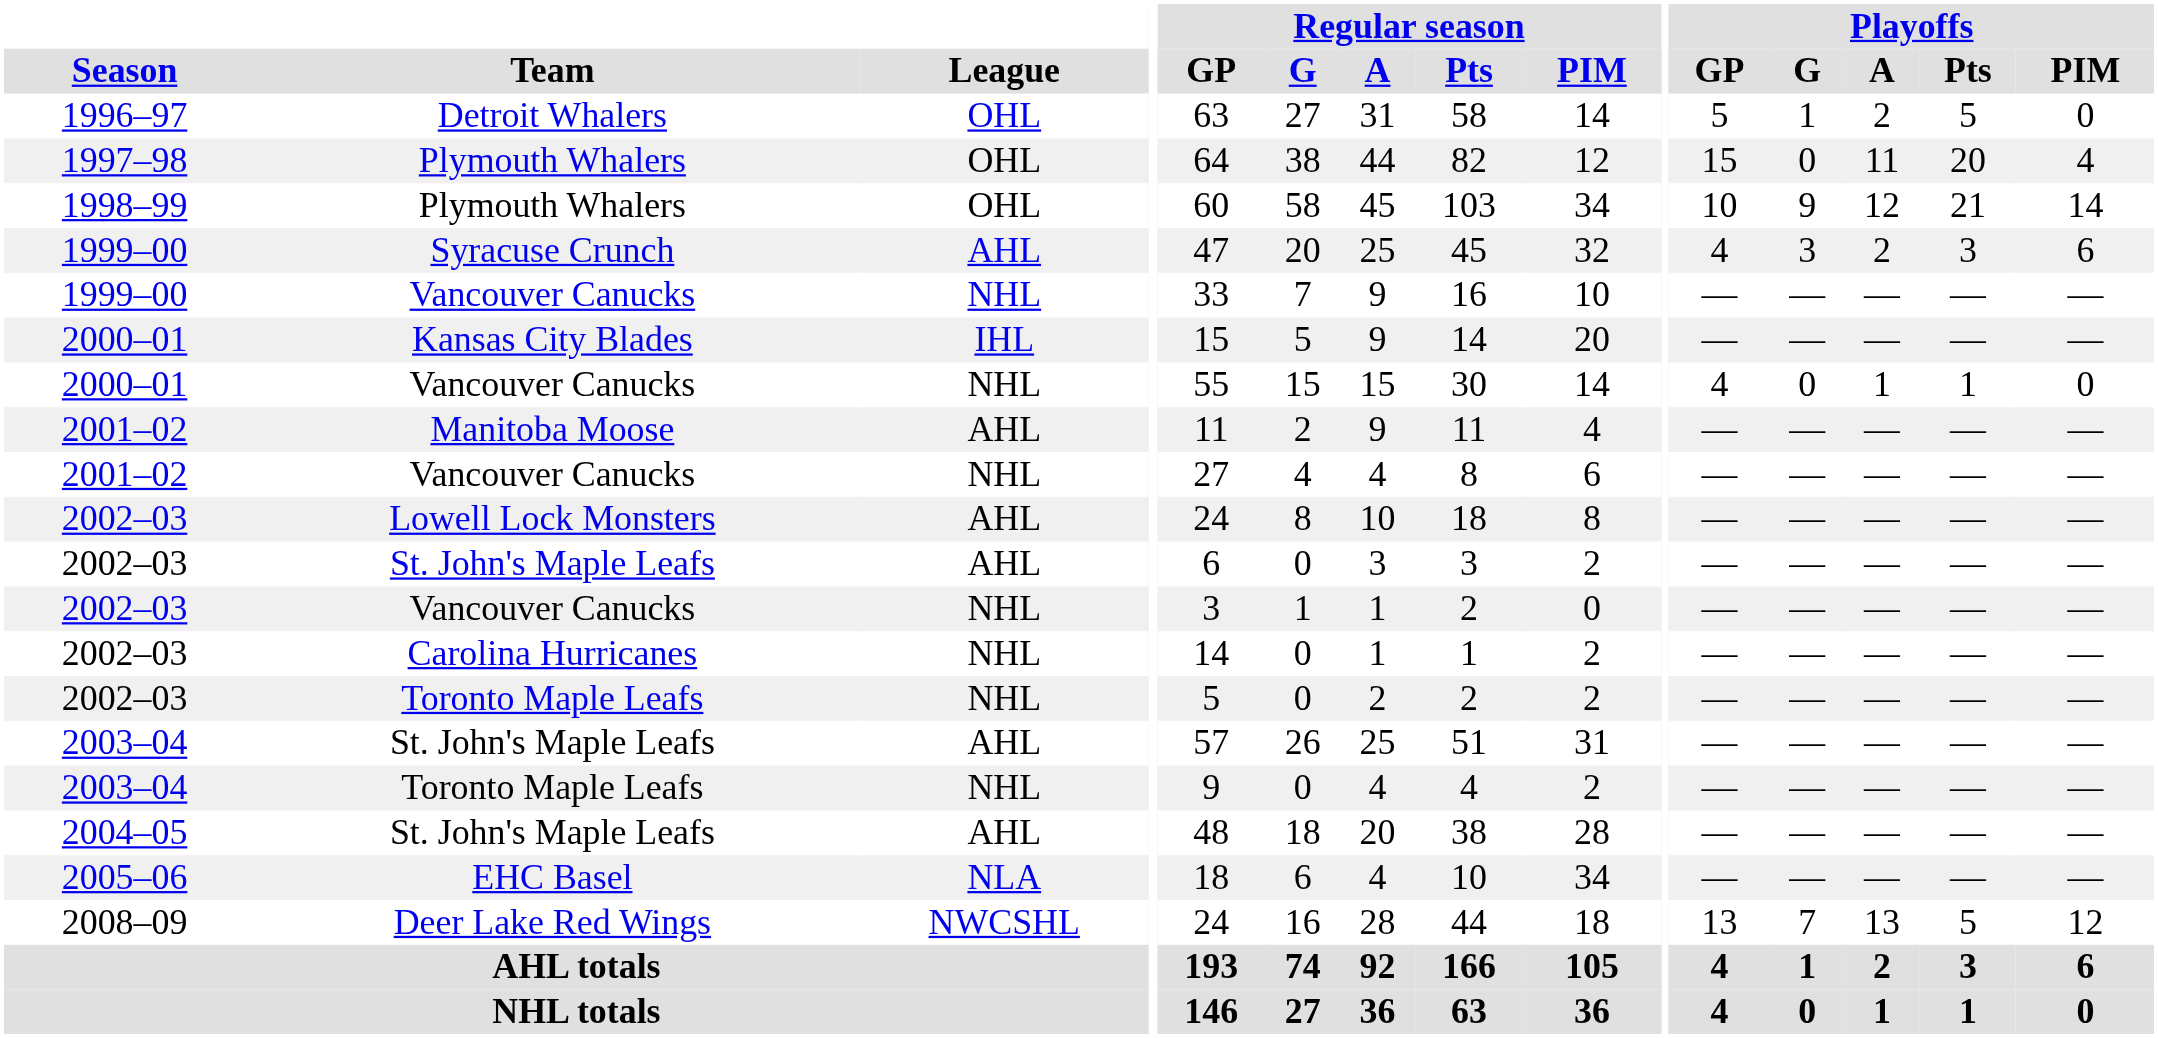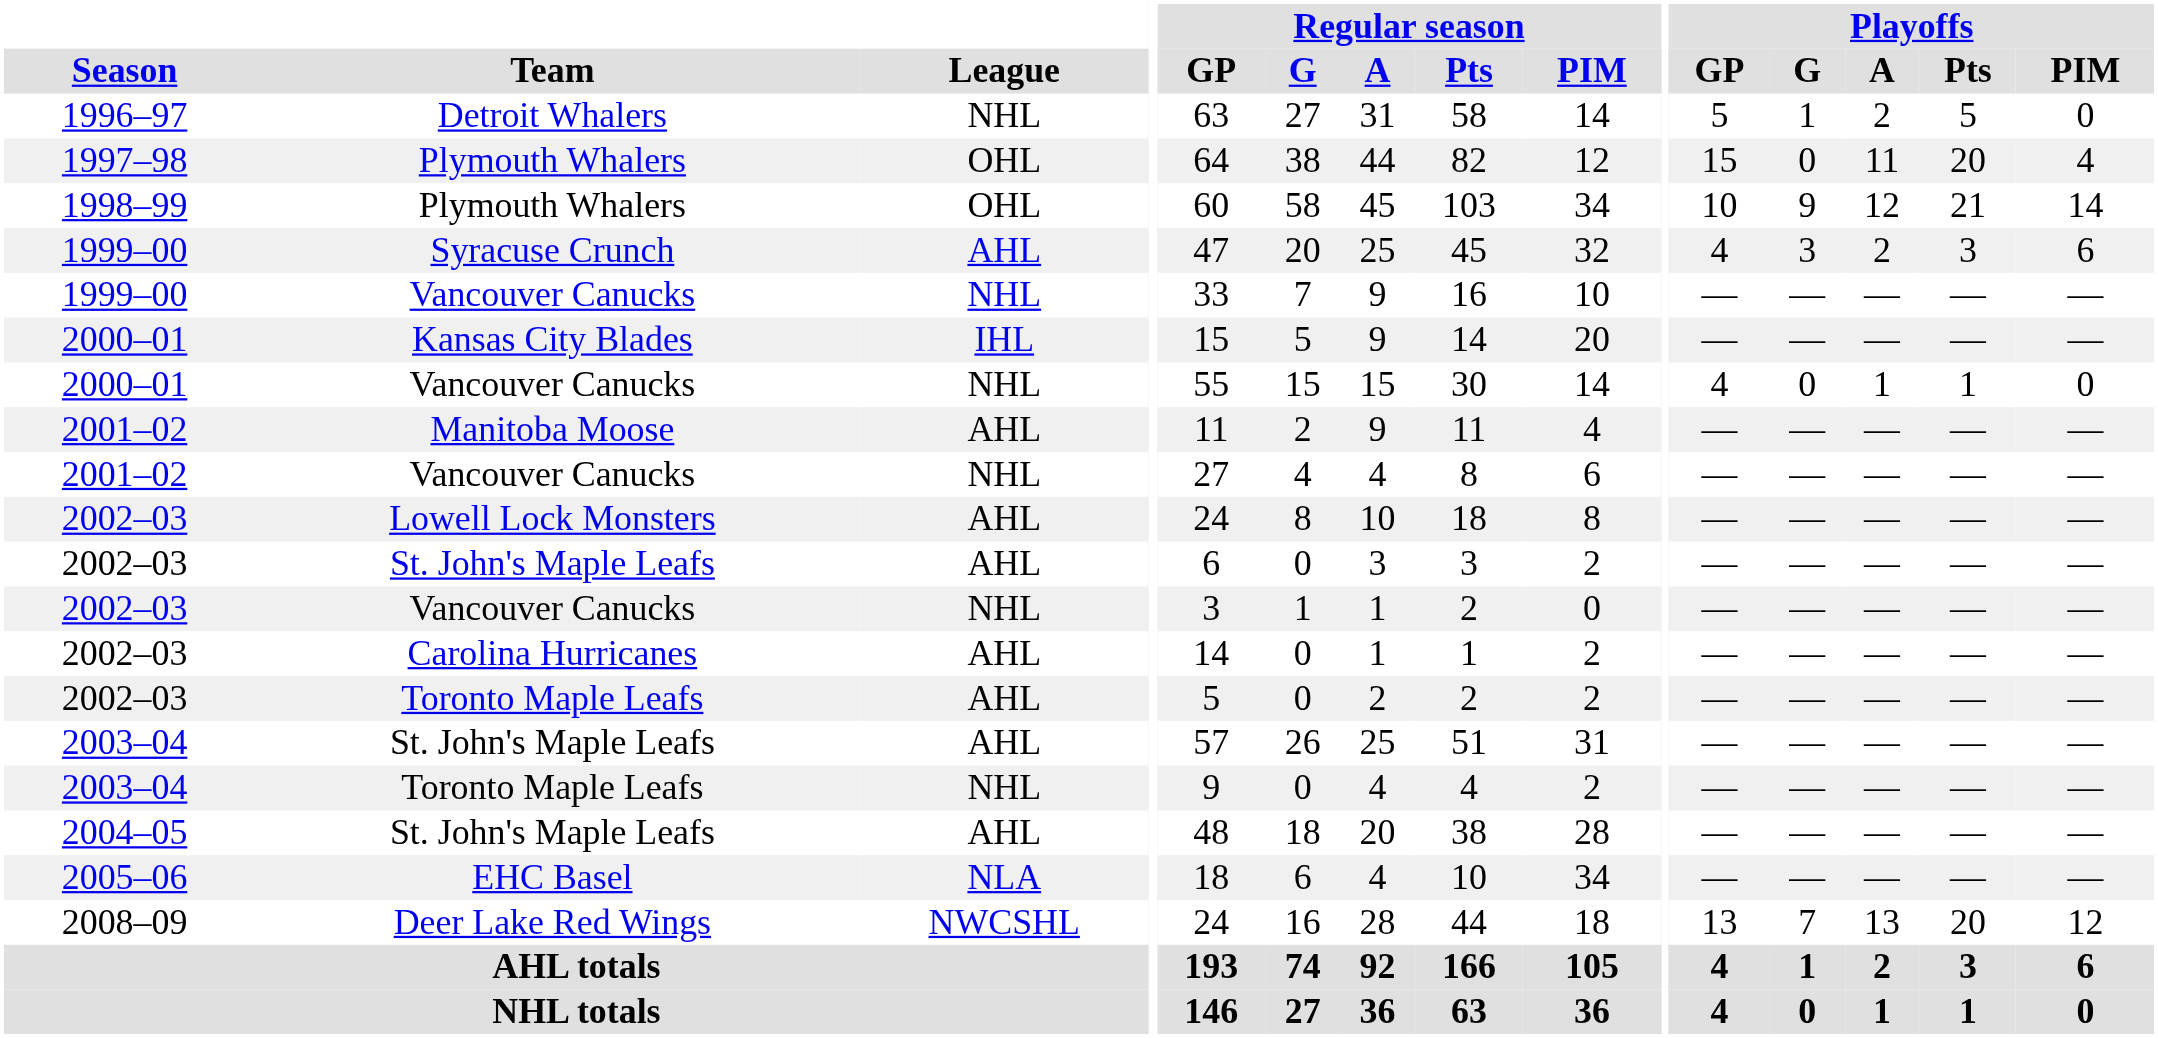 <table border="0" cellpadding="1" cellspacing="0" style="text-align:center; width:60em">
 <tr bgcolor="#e0e0e0">
 <th colspan="3" bgcolor="#ffffff"></th>
 <th rowspan="100" bgcolor="#ffffff"></th>
 <th colspan="5"><a href='#'>Regular season</a></th>
 <th rowspan="100" bgcolor="#ffffff"></th>
 <th colspan="5"><a href='#'>Playoffs</a></th>
 </tr>
 <tr bgcolor="#e0e0e0">
 <th><a href='#'>Season</a></th>
 <th>Team</th>
 <th>League</th>
 <th>GP</th>
 <th><a href='#'>G</a></th>
 <th><a href='#'>A</a></th>
 <th><a href='#'>Pts</a></th>
 <th><a href='#'>PIM</a></th>
 <th>GP</th>
 <th>G</th>
 <th>A</th>
 <th>Pts</th>
 <th>PIM</th>
 </tr>
 <tr>
 <td><a href='#'>1996–97</a></td>
 <td><a href='#'>Detroit Whalers</a></td>
-<td><a href='#'>OHL</a></td>
+<td>NHL</td>
 <td>63</td>
 <td>27</td>
 <td>31</td>
 <td>58</td>
 <td>14</td>
 <td>5</td>
 <td>1</td>
 <td>2</td>
 <td>5</td>
 <td>0</td>
 </tr>
 <tr bgcolor="#f0f0f0">
 <td><a href='#'>1997–98</a></td>
 <td><a href='#'>Plymouth Whalers</a></td>
 <td>OHL</td>
 <td>64</td>
 <td>38</td>
 <td>44</td>
 <td>82</td>
 <td>12</td>
 <td>15</td>
 <td>0</td>
 <td>11</td>
 <td>20</td>
 <td>4</td>
 </tr>
 <tr>
 <td><a href='#'>1998–99</a></td>
 <td>Plymouth Whalers</td>
 <td>OHL</td>
 <td>60</td>
 <td>58</td>
 <td>45</td>
 <td>103</td>
 <td>34</td>
 <td>10</td>
 <td>9</td>
 <td>12</td>
 <td>21</td>
 <td>14</td>
 </tr>
 <tr bgcolor="#f0f0f0">
 <td><a href='#'>1999–00</a></td>
 <td><a href='#'>Syracuse Crunch</a></td>
 <td><a href='#'>AHL</a></td>
 <td>47</td>
 <td>20</td>
 <td>25</td>
 <td>45</td>
 <td>32</td>
 <td>4</td>
 <td>3</td>
 <td>2</td>
 <td>3</td>
 <td>6</td>
 </tr>
 <tr>
 <td><a href='#'>1999–00</a></td>
 <td><a href='#'>Vancouver Canucks</a></td>
 <td><a href='#'>NHL</a></td>
 <td>33</td>
 <td>7</td>
 <td>9</td>
 <td>16</td>
 <td>10</td>
 <td>—</td>
 <td>—</td>
 <td>—</td>
 <td>—</td>
 <td>—</td>
 </tr>
 <tr bgcolor="#f0f0f0">
 <td><a href='#'>2000–01</a></td>
 <td><a href='#'>Kansas City Blades</a></td>
 <td><a href='#'>IHL</a></td>
 <td>15</td>
 <td>5</td>
 <td>9</td>
 <td>14</td>
 <td>20</td>
 <td>—</td>
 <td>—</td>
 <td>—</td>
 <td>—</td>
 <td>—</td>
 </tr>
 <tr>
 <td><a href='#'>2000–01</a></td>
 <td>Vancouver Canucks</td>
 <td>NHL</td>
 <td>55</td>
 <td>15</td>
 <td>15</td>
 <td>30</td>
 <td>14</td>
 <td>4</td>
 <td>0</td>
 <td>1</td>
 <td>1</td>
 <td>0</td>
 </tr>
 <tr bgcolor="#f0f0f0">
 <td><a href='#'>2001–02</a></td>
 <td><a href='#'>Manitoba Moose</a></td>
 <td>AHL</td>
 <td>11</td>
 <td>2</td>
 <td>9</td>
 <td>11</td>
 <td>4</td>
 <td>—</td>
 <td>—</td>
 <td>—</td>
 <td>—</td>
 <td>—</td>
 </tr>
 <tr>
 <td><a href='#'>2001–02</a></td>
 <td>Vancouver Canucks</td>
 <td>NHL</td>
 <td>27</td>
 <td>4</td>
 <td>4</td>
 <td>8</td>
 <td>6</td>
 <td>—</td>
 <td>—</td>
 <td>—</td>
 <td>—</td>
 <td>—</td>
 </tr>
 <tr bgcolor="#f0f0f0">
 <td><a href='#'>2002–03</a></td>
 <td><a href='#'>Lowell Lock Monsters</a></td>
 <td>AHL</td>
 <td>24</td>
 <td>8</td>
 <td>10</td>
 <td>18</td>
 <td>8</td>
 <td>—</td>
 <td>—</td>
 <td>—</td>
 <td>—</td>
 <td>—</td>
 </tr>
 <tr>
 <td>2002–03</td>
 <td><a href='#'>St. John's Maple Leafs</a></td>
 <td>AHL</td>
 <td>6</td>
 <td>0</td>
 <td>3</td>
 <td>3</td>
 <td>2</td>
 <td>—</td>
 <td>—</td>
 <td>—</td>
 <td>—</td>
 <td>—</td>
 </tr>
 <tr bgcolor="#f0f0f0">
 <td><a href='#'>2002–03</a></td>
 <td>Vancouver Canucks</td>
 <td>NHL</td>
 <td>3</td>
 <td>1</td>
 <td>1</td>
 <td>2</td>
 <td>0</td>
 <td>—</td>
 <td>—</td>
 <td>—</td>
 <td>—</td>
 <td>—</td>
 </tr>
 <tr>
 <td>2002–03</td>
 <td><a href='#'>Carolina Hurricanes</a></td>
-<td>NHL</td>
+<td>AHL</td>
 <td>14</td>
 <td>0</td>
 <td>1</td>
 <td>1</td>
 <td>2</td>
 <td>—</td>
 <td>—</td>
 <td>—</td>
 <td>—</td>
 <td>—</td>
 </tr>
 <tr bgcolor="#f0f0f0">
 <td>2002–03</td>
 <td><a href='#'>Toronto Maple Leafs</a></td>
-<td>NHL</td>
+<td>AHL</td>
 <td>5</td>
 <td>0</td>
 <td>2</td>
 <td>2</td>
 <td>2</td>
 <td>—</td>
 <td>—</td>
 <td>—</td>
 <td>—</td>
 <td>—</td>
 </tr>
 <tr>
 <td><a href='#'>2003–04</a></td>
 <td>St. John's Maple Leafs</td>
 <td>AHL</td>
 <td>57</td>
 <td>26</td>
 <td>25</td>
 <td>51</td>
 <td>31</td>
 <td>—</td>
 <td>—</td>
 <td>—</td>
 <td>—</td>
 <td>—</td>
 </tr>
 <tr bgcolor="#f0f0f0">
 <td><a href='#'>2003–04</a></td>
 <td>Toronto Maple Leafs</td>
 <td>NHL</td>
 <td>9</td>
 <td>0</td>
 <td>4</td>
 <td>4</td>
 <td>2</td>
 <td>—</td>
 <td>—</td>
 <td>—</td>
 <td>—</td>
 <td>—</td>
 </tr>
 <tr>
 <td><a href='#'>2004–05</a></td>
 <td>St. John's Maple Leafs</td>
 <td>AHL</td>
 <td>48</td>
 <td>18</td>
 <td>20</td>
 <td>38</td>
 <td>28</td>
 <td>—</td>
 <td>—</td>
 <td>—</td>
 <td>—</td>
 <td>—</td>
 </tr>
 <tr bgcolor="#f0f0f0">
 <td><a href='#'>2005–06</a></td>
 <td><a href='#'>EHC Basel</a></td>
 <td><a href='#'>NLA</a></td>
 <td>18</td>
 <td>6</td>
 <td>4</td>
 <td>10</td>
 <td>34</td>
 <td>—</td>
 <td>—</td>
 <td>—</td>
 <td>—</td>
 <td>—</td>
 </tr>
 <tr>
 <td>2008–09</td>
 <td><a href='#'>Deer Lake Red Wings</a></td>
 <td><a href='#'>NWCSHL</a></td>
 <td>24</td>
 <td>16</td>
 <td>28</td>
 <td>44</td>
 <td>18</td>
 <td>13</td>
 <td>7</td>
 <td>13</td>
-<td>5</td>
+<td>20</td>
 <td>12</td>
 </tr>
 <tr bgcolor="#e0e0e0">
 <th colspan="3">AHL totals</th>
 <th>193</th>
 <th>74</th>
 <th>92</th>
 <th>166</th>
 <th>105</th>
 <th>4</th>
 <th>1</th>
 <th>2</th>
 <th>3</th>
 <th>6</th>
 </tr>
 <tr bgcolor="#e0e0e0">
 <th colspan="3">NHL totals</th>
 <th>146</th>
 <th>27</th>
 <th>36</th>
 <th>63</th>
 <th>36</th>
 <th>4</th>
 <th>0</th>
 <th>1</th>
 <th>1</th>
 <th>0</th>
 </tr>
 </table>
